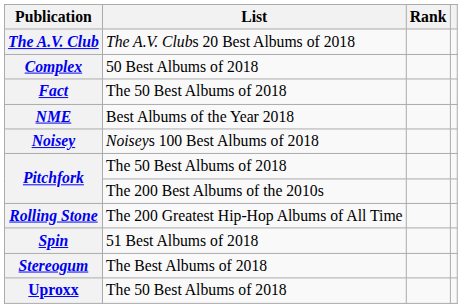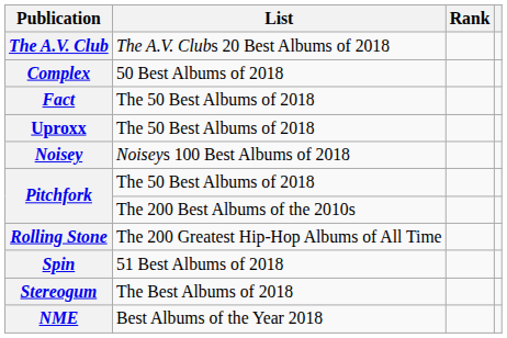 <table class="wikitable sortable plainrowheaders" style="border:none; margin:0;">
 <tr>
 <th scope="col">Publication</th>
 <th scope="col" class="unsortable">List</th>
 <th scope="col" data-sort-type="number">Rank</th>
 <th scope="col" class="unsortable"></th>
 </tr>
 <tr>
 <th scope="row"><em><a href='#'>The A.V. Club</a></em></th>
 <td><em>The A.V. Club</em>s 20 Best Albums of 2018</td>
 <td></td>
 <td></td>
 </tr>
 <tr>
 <th scope="row"><em><a href='#'>Complex</a></em></th>
 <td>50 Best Albums of 2018</td>
 <td></td>
 <td></td>
 </tr>
 <tr>
 <th scope="row"><em><a href='#'>Fact</a></em></th>
 <td>The 50 Best Albums of 2018</td>
 <td></td>
 <td></td>
 </tr>
 <tr>
-<th scope="row"><em><a href='#'>NME</a></em></th>
-<td>Best Albums of the Year 2018</td>
+<th scope="row"><a href='#'>Uproxx</a></th>
+<td>The 50 Best Albums of 2018</td>
 <td></td>
 <td></td>
 </tr>
 <tr>
 <th scope="row"><em><a href='#'>Noisey</a></em></th>
 <td><em>Noisey</em>s 100 Best Albums of 2018</td>
 <td></td>
 <td></td>
 </tr>
 <tr>
 <th scope="row" rowspan="2"><em><a href='#'>Pitchfork</a></em></th>
 <td>The 50 Best Albums of 2018</td>
 <td></td>
 <td></td>
 </tr>
 <tr>
 <td>The 200 Best Albums of the 2010s</td>
 <td></td>
 <td></td>
 </tr>
 <tr>
 <th scope="row"><em><a href='#'>Rolling Stone</a></em></th>
 <td>The 200 Greatest Hip-Hop Albums of All Time</td>
 <td></td>
 <td></td>
 </tr>
 <tr>
 <th scope="row"><em><a href='#'>Spin</a></em></th>
 <td>51 Best Albums of 2018</td>
 <td></td>
 <td></td>
 </tr>
 <tr>
 <th scope="row"><em><a href='#'>Stereogum</a></em></th>
 <td>The Best Albums of 2018</td>
 <td></td>
 <td></td>
 </tr>
 <tr>
-<th scope="row"><a href='#'>Uproxx</a></th>
-<td>The 50 Best Albums of 2018</td>
+<th scope="row"><em><a href='#'>NME</a></em></th>
+<td>Best Albums of the Year 2018</td>
 <td></td>
 <td></td>
 </tr>
 </table>
